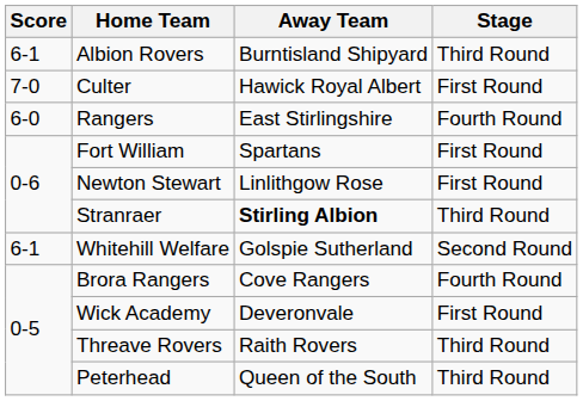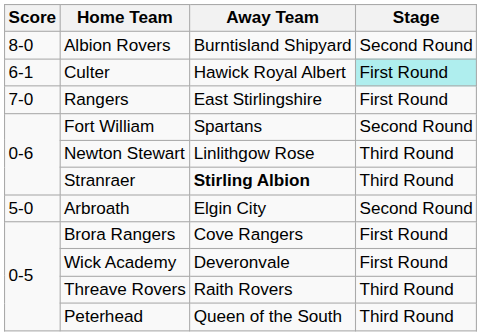 <table class="wikitable">
 <tr>
 <th>Score</th>
 <th>Home Team</th>
 <th>Away Team</th>
 <th>Stage</th>
 </tr>
 <tr>
-<td>6-1</td>
+<td>8-0</td>
 <td>Albion Rovers</td>
 <td>Burntisland Shipyard</td>
-<td>Third Round</td>
+<td>Second Round</td>
+</tr>
+<tr>
+<td>6-1</td>
+<td>Culter</td>
+<td>Hawick Royal Albert</td>
+<td style="background: paleturquoise;">First Round</td>
 </tr>
 <tr>
 <td>7-0</td>
-<td>Culter</td>
-<td>Hawick Royal Albert</td>
-<td>First Round</td>
-</tr>
-<tr>
-<td>6-0</td>
 <td>Rangers</td>
 <td>East Stirlingshire</td>
-<td>Fourth Round</td>
+<td>First Round</td>
 </tr>
 <tr>
 <td rowspan="3">0-6</td>
 <td>Fort William</td>
 <td>Spartans</td>
-<td>First Round</td>
+<td>Second Round</td>
 </tr>
 <tr>
 <td>Newton Stewart</td>
 <td>Linlithgow Rose</td>
-<td>First Round</td>
+<td>Third Round</td>
 </tr>
 <tr>
 <td>Stranraer</td>
 <td><strong>Stirling Albion</strong></td>
 <td>Third Round</td>
 </tr>
 <tr>
-<td>6-1</td>
-<td>Whitehill Welfare</td>
-<td>Golspie Sutherland</td>
+<td>5-0</td>
+<td>Arbroath</td>
+<td>Elgin City</td>
 <td>Second Round</td>
 </tr>
 <tr>
 <td rowspan="4">0-5</td>
 <td>Brora Rangers</td>
 <td>Cove Rangers</td>
-<td>Fourth Round</td>
+<td>First Round</td>
 </tr>
 <tr>
 <td>Wick Academy</td>
 <td>Deveronvale</td>
 <td>First Round</td>
 </tr>
 <tr>
 <td>Threave Rovers</td>
 <td>Raith Rovers</td>
 <td>Third Round</td>
 </tr>
 <tr>
 <td>Peterhead</td>
 <td>Queen of the South</td>
 <td>Third Round</td>
 </tr>
 </table>
